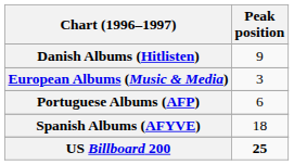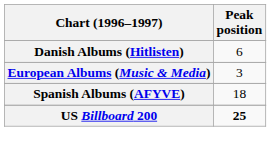 <table class="wikitable sortable plainrowheaders" style="text-align:center">
 <tr>
 <th scope="col">Chart (1996–1997)</th>
 <th scope="col">Peak<br>position</th>
 </tr>
 <tr>
 </tr>
 <tr>
 </tr>
 <tr>
 </tr>
 <tr>
 </tr>
 <tr>
 <th scope="row">Danish Albums (<a href='#'>Hitlisten</a>)</th>
-<td>9</td>
+<td>6</td>
 </tr>
 <tr>
 </tr>
 <tr>
 <th scope="row"><a href='#'>European Albums</a> (<em><a href='#'>Music & Media</a></em>)</th>
 <td>3</td>
 </tr>
 <tr>
 </tr>
 <tr>
 </tr>
 <tr>
 </tr>
 <tr>
 </tr>
 <tr>
 </tr>
 <tr>
 </tr>
 <tr>
-<th scope="row">Portuguese Albums (<a href='#'>AFP</a>)</th>
-<td>6</td>
-</tr>
-<tr>
 </tr>
 <tr>
 <th scope="row">Spanish Albums (<a href='#'>AFYVE</a>)</th>
 <td>18</td>
 </tr>
 <tr>
 </tr>
 <tr>
 </tr>
 <tr>
 </tr>
 <tr>
 <th scope="row">US <a href='#'><em>Billboard</em> 200</a></th>
 <td><strong>25</strong></td>
 </tr>
 </table>
